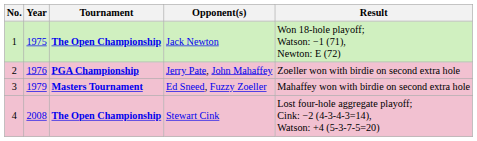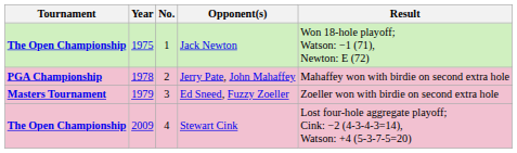 <table class="wikitable" style="font-size:95%;">
 <tr>
+<th>Tournament</th>
+<th>Year</th>
 <th>No.</th>
-<th>Year</th>
-<th>Tournament</th>
 <th>Opponent(s)</th>
 <th>Result</th>
 </tr>
 <tr style="background:#D0F0C0;">
+<td><strong><a href='#'>The Open Championship</a></strong></td>
+<td><a href='#'>1975</a></td>
 <td align=center>1</td>
-<td><a href='#'>1975</a></td>
-<td><strong><a href='#'>The Open Championship</a></strong></td>
 <td> <a href='#'>Jack Newton</a></td>
 <td>Won 18-hole playoff;<br>Watson: −1 (71),<br>Newton: E (72)</td>
 </tr>
 <tr style="background:#F2C1D1;">
+<td><strong><a href='#'>PGA Championship</a></strong></td>
+<td><a href='#'>1978</a></td>
 <td align=center>2</td>
-<td><a href='#'>1976</a></td>
-<td><strong><a href='#'>PGA Championship</a></strong></td>
 <td> <a href='#'>Jerry Pate</a>,  <a href='#'>John Mahaffey</a></td>
+<td>Mahaffey won with birdie on second extra hole</td>
+</tr>
+<tr style="background:#F2C1D1;">
+<td><strong><a href='#'>Masters Tournament</a></strong></td>
+<td><a href='#'>1979</a></td>
+<td align=center>3</td>
+<td> <a href='#'>Ed Sneed</a>,  <a href='#'>Fuzzy Zoeller</a></td>
 <td>Zoeller won with birdie on second extra hole</td>
 </tr>
 <tr style="background:#F2C1D1;">
-<td align=center>3</td>
-<td><a href='#'>1979</a></td>
-<td><strong><a href='#'>Masters Tournament</a></strong></td>
-<td> <a href='#'>Ed Sneed</a>,  <a href='#'>Fuzzy Zoeller</a></td>
-<td>Mahaffey won with birdie on second extra hole</td>
-</tr>
-<tr style="background:#F2C1D1;">
+<td><strong><a href='#'>The Open Championship</a></strong></td>
+<td><a href='#'>2009</a></td>
 <td align=center>4</td>
-<td><a href='#'>2008</a></td>
-<td><strong><a href='#'>The Open Championship</a></strong></td>
 <td> <a href='#'>Stewart Cink</a></td>
 <td>Lost four-hole aggregate playoff;<br>Cink: −2 (4-3-4-3=14),<br>Watson: +4 (5-3-7-5=20)</td>
 </tr>
 </table>
